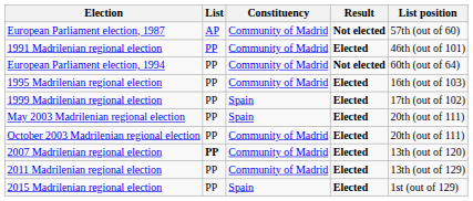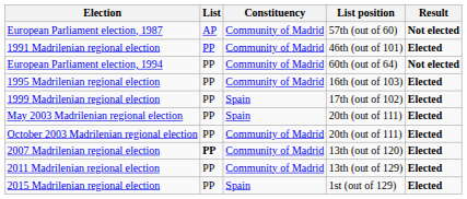 <table class="wikitable" style="text-align:left;">
 <tr>
 <th scope="col">Election</th>
 <th scope="col">List</th>
 <th scope="col">Constituency</th>
+<th scope="col">List position</th>
 <th scope="col">Result</th>
-<th scope="col">List position</th>
 </tr>
 <tr>
 <td><a href='#'>European Parliament election, 1987</a></td>
 <td><a href='#'>AP</a></td>
 <td><a href='#'>Community of Madrid</a></td>
+<td>57th (out of 60)</td>
 <td> <strong>Not elected</strong></td>
-<td>57th (out of 60)</td>
 </tr>
 <tr>
 <td><a href='#'>1991 Madrilenian regional election</a></td>
 <td><a href='#'>PP</a></td>
 <td><a href='#'>Community of Madrid</a></td>
+<td>46th (out of 101)</td>
 <td> <strong>Elected</strong></td>
-<td>46th (out of 101)</td>
 </tr>
 <tr>
 <td><a href='#'>European Parliament election, 1994</a></td>
 <td>PP</td>
 <td><a href='#'>Community of Madrid</a></td>
+<td>60th (out of 64)</td>
 <td> <strong>Not elected</strong></td>
-<td>60th (out of 64)</td>
 </tr>
 <tr>
 <td><a href='#'>1995 Madrilenian regional election</a></td>
 <td>PP</td>
 <td><a href='#'>Community of Madrid</a></td>
+<td>16th (out of 103)</td>
 <td> <strong>Elected</strong></td>
-<td>16th (out of 103)</td>
 </tr>
 <tr>
 <td><a href='#'>1999 Madrilenian regional election</a></td>
 <td>PP</td>
 <td><a href='#'>Spain</a></td>
+<td>17th (out of 102)</td>
 <td> <strong>Elected</strong></td>
-<td>17th (out of 102)</td>
 </tr>
 <tr>
 <td><a href='#'>May 2003 Madrilenian regional election</a></td>
 <td>PP</td>
 <td><a href='#'>Spain</a></td>
+<td>20th (out of 111)</td>
 <td> <strong>Elected</strong></td>
-<td>20th (out of 111)</td>
 </tr>
 <tr>
 <td><a href='#'>October 2003 Madrilenian regional election</a></td>
 <td>PP</td>
 <td><a href='#'>Community of Madrid</a></td>
+<td>20th (out of 111)</td>
 <td> <strong>Elected</strong></td>
-<td>20th (out of 111)</td>
 </tr>
 <tr>
 <td><a href='#'>2007 Madrilenian regional election</a></td>
 <td><strong>PP</strong></td>
 <td><a href='#'>Community of Madrid</a></td>
+<td>13th (out of 120)</td>
 <td> <strong>Elected</strong></td>
-<td>13th (out of 120)</td>
 </tr>
 <tr>
 <td><a href='#'>2011 Madrilenian regional election</a></td>
 <td>PP</td>
 <td><a href='#'>Community of Madrid</a></td>
+<td>13th (out of 129)</td>
 <td> <strong>Elected</strong></td>
-<td>13th (out of 129)</td>
 </tr>
 <tr>
 <td><a href='#'>2015 Madrilenian regional election</a></td>
 <td>PP</td>
 <td><a href='#'>Spain</a></td>
+<td>1st (out of 129)</td>
 <td> <strong>Elected</strong></td>
-<td>1st (out of 129)</td>
 </tr>
 </table>
